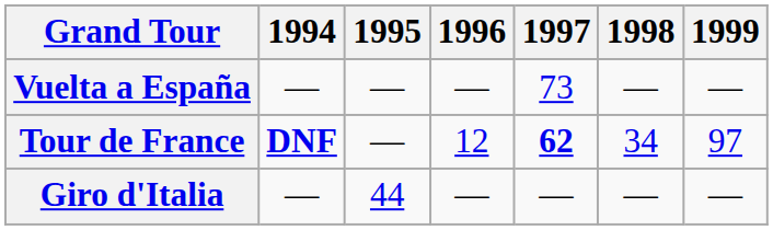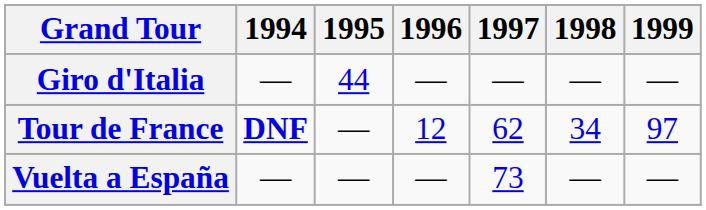 <table class="wikitable plainrowheaders">
 <tr>
 <th scope="col"><a href='#'>Grand Tour</a></th>
 <th scope="col">1994</th>
 <th scope="col">1995</th>
 <th scope="col">1996</th>
 <th scope="col">1997</th>
 <th scope="col">1998</th>
 <th scope="col">1999</th>
 </tr>
 <tr style="text-align:center;">
+<th scope="row"> <a href='#'>Giro d'Italia</a></th>
+<td>—</td>
+<td><a href='#'>44</a></td>
+<td>—</td>
+<td>—</td>
+<td>—</td>
+<td>—</td>
+</tr>
+<tr style="text-align:center;">
+<th scope="row"> <a href='#'>Tour de France</a></th>
+<td><strong><a href='#'>DNF</a></strong></td>
+<td>—</td>
+<td><a href='#'>12</a></td>
+<td><a href='#'>62</a></td>
+<td><a href='#'>34</a></td>
+<td><a href='#'>97</a></td>
+</tr>
+<tr style="text-align:center;">
 <th scope="row"> <a href='#'>Vuelta a España</a></th>
 <td>—</td>
 <td>—</td>
 <td>—</td>
 <td><a href='#'>73</a></td>
 <td>—</td>
 <td>—</td>
 </tr>
-<tr style="text-align:center;">
-<th scope="row"> <a href='#'>Tour de France</a></th>
-<td><strong><a href='#'>DNF</a></strong></td>
-<td>—</td>
-<td><a href='#'>12</a></td>
-<td><strong><a href='#'>62</a></strong></td>
-<td><a href='#'>34</a></td>
-<td><a href='#'>97</a></td>
-</tr>
-<tr style="text-align:center;">
-<th scope="row"> <a href='#'>Giro d'Italia</a></th>
-<td>—</td>
-<td><a href='#'>44</a></td>
-<td>—</td>
-<td>—</td>
-<td>—</td>
-<td>—</td>
-</tr>
 </table>
